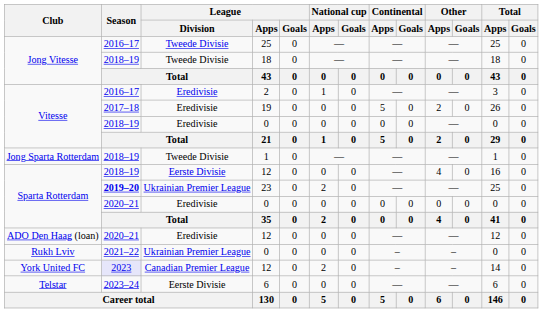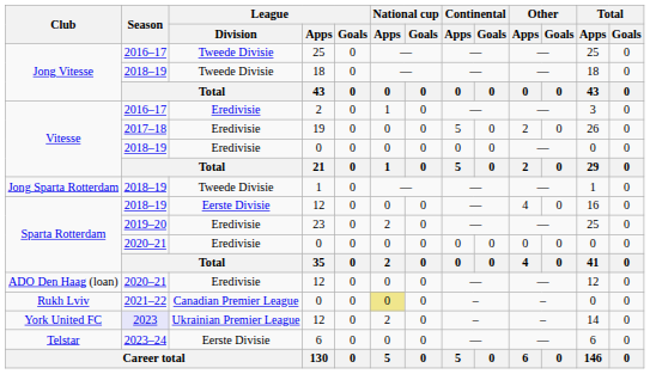 <table class="wikitable" style="text-align: center">
 <tr>
 <th rowspan="2">Club</th>
 <th rowspan="2">Season</th>
 <th colspan="3">League</th>
 <th colspan="2">National cup</th>
 <th colspan="2">Continental</th>
 <th colspan="2">Other</th>
 <th colspan="2">Total</th>
 </tr>
 <tr>
 <th>Division</th>
 <th>Apps</th>
 <th>Goals</th>
 <th>Apps</th>
 <th>Goals</th>
 <th>Apps</th>
 <th>Goals</th>
 <th>Apps</th>
 <th>Goals</th>
 <th>Apps</th>
 <th>Goals</th>
 </tr>
 <tr>
 <td rowspan="3"><a href='#'>Jong Vitesse</a></td>
 <td><a href='#'>2016–17</a></td>
 <td><a href='#'>Tweede Divisie</a></td>
 <td>25</td>
 <td>0</td>
 <td colspan="2">—</td>
 <td colspan="2">—</td>
 <td colspan="2">—</td>
 <td>25</td>
 <td>0</td>
 </tr>
 <tr>
 <td><a href='#'>2018–19</a></td>
 <td>Tweede Divisie</td>
 <td>18</td>
 <td>0</td>
 <td colspan="2">—</td>
 <td colspan="2">—</td>
 <td colspan="2">—</td>
 <td>18</td>
 <td>0</td>
 </tr>
 <tr>
 <th colspan="2">Total</th>
 <th>43</th>
 <th>0</th>
 <th>0</th>
 <th>0</th>
 <th>0</th>
 <th>0</th>
 <th>0</th>
 <th>0</th>
 <th>43</th>
 <th>0</th>
 </tr>
 <tr>
 <td rowspan="4"><a href='#'>Vitesse</a></td>
 <td><a href='#'>2016–17</a></td>
 <td><a href='#'>Eredivisie</a></td>
 <td>2</td>
 <td>0</td>
 <td>1</td>
 <td>0</td>
 <td colspan="2">—</td>
 <td colspan="2">—</td>
 <td>3</td>
 <td>0</td>
 </tr>
 <tr>
 <td><a href='#'>2017–18</a></td>
 <td>Eredivisie</td>
 <td>19</td>
 <td>0</td>
 <td>0</td>
 <td>0</td>
 <td>5</td>
 <td>0</td>
 <td>2</td>
 <td>0</td>
 <td>26</td>
 <td>0</td>
 </tr>
 <tr>
 <td><a href='#'>2018–19</a></td>
 <td>Eredivisie</td>
 <td>0</td>
 <td>0</td>
 <td>0</td>
 <td>0</td>
 <td>0</td>
 <td>0</td>
 <td colspan="2">—</td>
 <td>0</td>
 <td>0</td>
 </tr>
 <tr>
 <th colspan="2">Total</th>
 <th>21</th>
 <th>0</th>
 <th>1</th>
 <th>0</th>
 <th>5</th>
 <th>0</th>
 <th>2</th>
 <th>0</th>
 <th>29</th>
 <th>0</th>
 </tr>
 <tr>
 <td><a href='#'>Jong Sparta Rotterdam</a></td>
 <td><a href='#'>2018–19</a></td>
 <td>Tweede Divisie</td>
 <td>1</td>
 <td>0</td>
 <td colspan="2">—</td>
 <td colspan="2">—</td>
 <td colspan="2">—</td>
 <td>1</td>
 <td>0</td>
 </tr>
 <tr>
 <td rowspan="4"><a href='#'>Sparta Rotterdam</a></td>
 <td><a href='#'>2018–19</a></td>
 <td><a href='#'>Eerste Divisie</a></td>
 <td>12</td>
 <td>0</td>
 <td>0</td>
 <td>0</td>
 <td colspan="2">—</td>
 <td>4</td>
 <td>0</td>
 <td>16</td>
 <td>0</td>
 </tr>
 <tr>
-<td><strong><a href='#'>2019–20</a></strong></td>
-<td><a href='#'>Ukrainian Premier League</a></td>
+<td><a href='#'>2019–20</a></td>
+<td>Eredivisie</td>
 <td>23</td>
 <td>0</td>
 <td>2</td>
 <td>0</td>
 <td colspan="2">—</td>
 <td colspan="2">—</td>
 <td>25</td>
 <td>0</td>
 </tr>
 <tr>
 <td><a href='#'>2020–21</a></td>
 <td>Eredivisie</td>
 <td>0</td>
 <td>0</td>
 <td>0</td>
 <td>0</td>
 <td>0</td>
 <td>0</td>
 <td>0</td>
 <td>0</td>
 <td>0</td>
 <td>0</td>
 </tr>
 <tr>
 <th colspan="2">Total</th>
 <th>35</th>
 <th>0</th>
 <th>2</th>
 <th>0</th>
 <th>0</th>
 <th>0</th>
 <th>4</th>
 <th>0</th>
 <th>41</th>
 <th>0</th>
 </tr>
 <tr>
 <td><a href='#'>ADO Den Haag</a> (loan)</td>
 <td><a href='#'>2020–21</a></td>
 <td>Eredivisie</td>
 <td>12</td>
 <td>0</td>
 <td>0</td>
 <td>0</td>
 <td colspan="2">—</td>
 <td colspan="2">—</td>
 <td>12</td>
 <td>0</td>
 </tr>
 <tr>
 <td><a href='#'>Rukh Lviv</a></td>
 <td><a href='#'>2021–22</a></td>
-<td><a href='#'>Ukrainian Premier League</a></td>
+<td><a href='#'>Canadian Premier League</a></td>
 <td>0</td>
 <td>0</td>
-<td>0</td>
+<td style="background: khaki;">0</td>
 <td>0</td>
 <td colspan="2">–</td>
 <td colspan="2">–</td>
 <td>0</td>
 <td>0</td>
 </tr>
 <tr>
 <td><a href='#'>York United FC</a></td>
 <td style="background: lavender;"><a href='#'>2023</a></td>
-<td><a href='#'>Canadian Premier League</a></td>
+<td><a href='#'>Ukrainian Premier League</a></td>
 <td>12</td>
 <td>0</td>
 <td>2</td>
 <td>0</td>
 <td colspan="2">–</td>
 <td colspan="2">–</td>
 <td>14</td>
 <td>0</td>
 </tr>
 <tr>
 <td><a href='#'>Telstar</a></td>
 <td><a href='#'>2023–24</a></td>
 <td>Eerste Divisie</td>
 <td>6</td>
 <td>0</td>
 <td>0</td>
 <td>0</td>
 <td colspan="2">—</td>
 <td colspan="2">—</td>
 <td>6</td>
 <td>0</td>
 </tr>
 <tr>
 <th colspan="3">Career total</th>
 <th>130</th>
 <th>0</th>
 <th>5</th>
 <th>0</th>
 <th>5</th>
 <th>0</th>
 <th>6</th>
 <th>0</th>
 <th>146</th>
 <th>0</th>
 </tr>
 </table>
